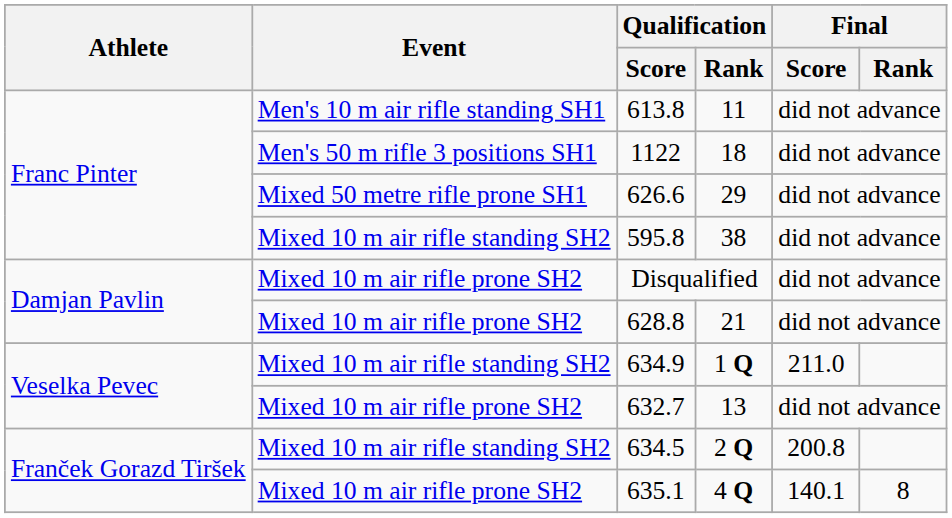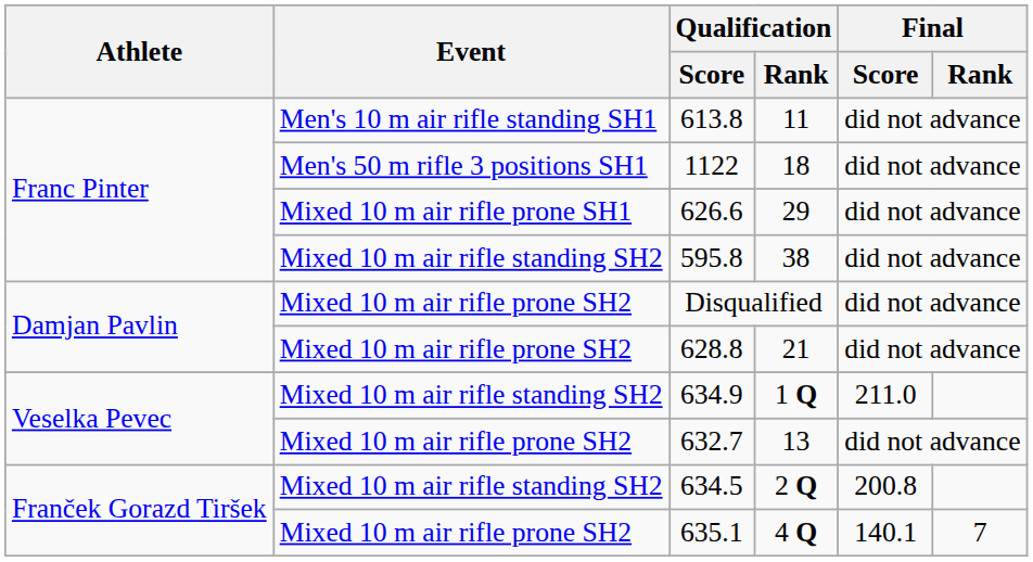 <table class=wikitable style="font-size:90%">
 <tr>
 <th rowspan="2">Athlete</th>
 <th rowspan="2">Event</th>
 <th colspan="2">Qualification</th>
 <th colspan="2">Final</th>
 </tr>
 <tr>
 <th>Score</th>
 <th>Rank</th>
 <th>Score</th>
 <th>Rank</th>
 </tr>
 <tr align=center>
 <td align=left rowspan=4><a href='#'>Franc Pinter</a></td>
 <td align=left><a href='#'>Men's 10 m air rifle standing SH1</a></td>
 <td>613.8</td>
 <td>11</td>
 <td colspan=2>did not advance</td>
 </tr>
 <tr align=center>
 <td align=left><a href='#'>Men's 50 m rifle 3 positions SH1</a></td>
 <td>1122</td>
 <td>18</td>
 <td colspan=2>did not advance</td>
 </tr>
 <tr align=center>
-<td align=left><a href='#'>Mixed 50 metre rifle prone SH1</a></td>
+<td align=left><a href='#'>Mixed 10 m air rifle prone SH1</a></td>
 <td>626.6</td>
 <td>29</td>
 <td colspan=2>did not advance</td>
 </tr>
 <tr align=center>
 <td align=left><a href='#'>Mixed 10 m air rifle standing SH2</a></td>
 <td>595.8</td>
 <td>38</td>
 <td colspan=2>did not advance</td>
 </tr>
 <tr align=center>
 <td align=left rowspan=2><a href='#'>Damjan Pavlin</a></td>
 <td align=left><a href='#'>Mixed 10 m air rifle prone SH2</a></td>
 <td colspan=2>Disqualified</td>
 <td colspan=2>did not advance</td>
 </tr>
 <tr align=center>
 <td align=left><a href='#'>Mixed 10 m air rifle prone SH2</a></td>
 <td>628.8</td>
 <td>21</td>
 <td colspan=2>did not advance</td>
 </tr>
 <tr align=center>
 <td align=left rowspan=2><a href='#'>Veselka Pevec</a></td>
 <td align=left><a href='#'>Mixed 10 m air rifle standing SH2</a></td>
 <td>634.9</td>
 <td>1 <strong>Q</strong></td>
 <td>211.0</td>
 <td></td>
 </tr>
 <tr align=center>
 <td align=left><a href='#'>Mixed 10 m air rifle prone SH2</a></td>
 <td>632.7</td>
 <td>13</td>
 <td colspan=2>did not advance</td>
 </tr>
 <tr align=center>
 <td align=left rowspan=2><a href='#'>Franček Gorazd Tiršek</a></td>
 <td align=left><a href='#'>Mixed 10 m air rifle standing SH2</a></td>
 <td>634.5</td>
 <td>2 <strong>Q</strong></td>
 <td>200.8</td>
 <td></td>
 </tr>
 <tr align=center>
 <td align=left><a href='#'>Mixed 10 m air rifle prone SH2</a></td>
 <td>635.1</td>
 <td>4 <strong>Q</strong></td>
 <td>140.1</td>
-<td>8</td>
+<td>7</td>
 </tr>
 </table>
